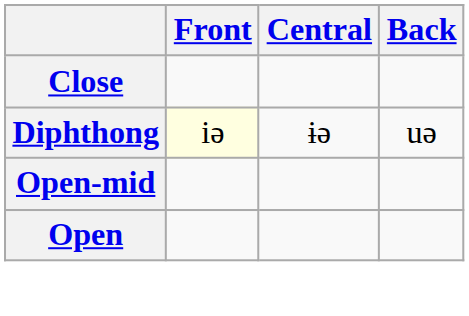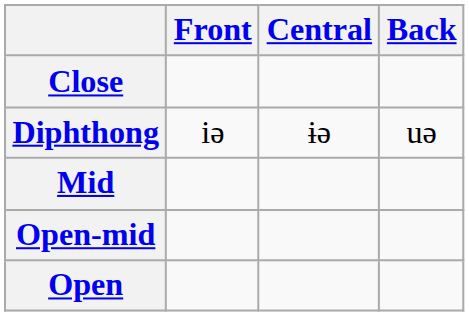 <table class="wikitable" style="text-align:center">
 <tr>
 <th></th>
 <th><a href='#'>Front</a></th>
 <th><a href='#'>Central</a></th>
 <th><a href='#'>Back</a></th>
 </tr>
 <tr style="text-align: center;">
 <th><a href='#'>Close</a></th>
 <td></td>
 <td></td>
 <td></td>
 </tr>
 <tr>
 <th><a href='#'>Diphthong</a></th>
-<td style="background: lightyellow;">iə</td>
+<td>iə</td>
 <td>ɨə</td>
 <td>uə</td>
+</tr>
+<tr style="text-align: center;">
+<th><a href='#'>Mid</a></th>
+<td></td>
+<td></td>
+<td></td>
 </tr>
 <tr>
 <th><a href='#'>Open-mid</a></th>
 <td></td>
 <td></td>
 <td></td>
 </tr>
 <tr style="text-align: center;">
 <th><a href='#'>Open</a></th>
 <td></td>
 <td></td>
 <td></td>
 </tr>
 </table>
